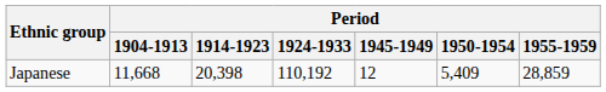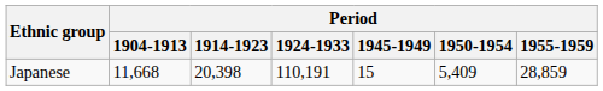 <table class="wikitable" style="margin:auto">
 <tr>
 <th rowspan="2">Ethnic group</th>
 <th colspan="10">Period</th>
 </tr>
 <tr align="center">
 <th>1904-1913</th>
 <th>1914-1923</th>
 <th>1924-1933</th>
 <th>1945-1949</th>
 <th>1950-1954</th>
 <th>1955-1959</th>
 </tr>
 <tr>
 <td>Japanese</td>
 <td>11,668</td>
 <td>20,398</td>
-<td>110,192</td>
-<td>12</td>
+<td>110,191</td>
+<td>15</td>
 <td>5,409</td>
 <td>28,859</td>
 </tr>
 </table>
